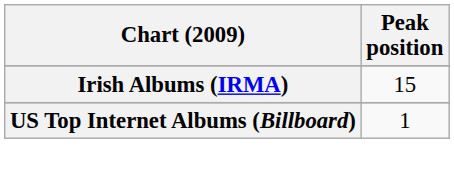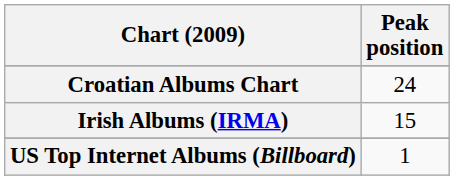 <table class="wikitable plainrowheaders sortable">
 <tr>
 <th scope="col">Chart (2009)</th>
 <th scope="col">Peak<br>position</th>
 </tr>
 <tr>
+</tr>
+<tr>
+<th scope="row">Croatian Albums Chart</th>
+<td style="text-align:center;">24</td>
 </tr>
 <tr>
 <th scope="row">Irish Albums (<a href='#'>IRMA</a>)</th>
 <td style="text-align:center;">15</td>
 </tr>
 <tr>
 </tr>
 <tr>
 </tr>
 <tr>
 </tr>
 <tr>
 <th scope="row">US Top Internet Albums (<em>Billboard</em>)</th>
 <td style="text-align:center;">1</td>
 </tr>
 </table>
